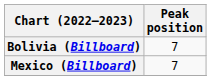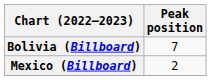 <table class="wikitable sortable plainrowheaders" style="text-align:center">
 <tr>
 <th scope="col">Chart (2022–2023)</th>
 <th scope="col">Peak<br>position</th>
 </tr>
 <tr>
 <th scope="row">Bolivia (<em><a href='#'>Billboard</a></em>)</th>
 <td>7</td>
 </tr>
 <tr>
 <th scope="row">Mexico (<em><a href='#'>Billboard</a></em>)</th>
-<td>7</td>
+<td>2</td>
 </tr>
 <tr>
 </tr>
 <tr>
 </tr>
 <tr>
 </tr>
 <tr>
 </tr>
 <tr>
 </tr>
 </table>
